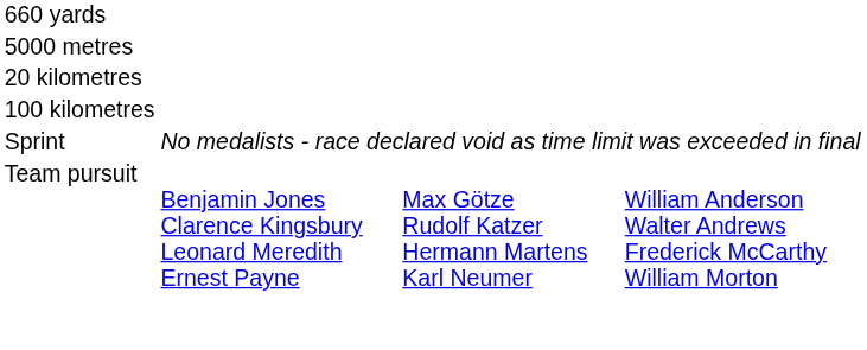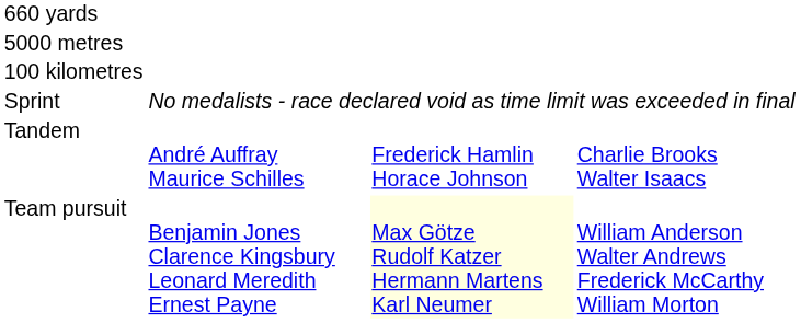 <table>
 <tr>
 <td>660 yards<br></td>
 <td></td>
 <td></td>
 <td></td>
 </tr>
 <tr>
 <td>5000 metres<br></td>
-<td></td>
-<td></td>
-<td></td>
-</tr>
-<tr>
-<td>20 kilometres<br></td>
 <td></td>
 <td></td>
 <td></td>
 </tr>
 <tr>
 <td>100 kilometres<br></td>
 <td></td>
 <td></td>
 <td></td>
 </tr>
 <tr>
 <td>Sprint<br></td>
 <td colspan=3 align=center><em>No medalists - race declared void as time limit was exceeded in final</em></td>
 </tr>
 <tr valign="top">
+<td>Tandem<br></td>
+<td><br><a href='#'>André Auffray</a><br><a href='#'>Maurice Schilles</a></td>
+<td><br><a href='#'>Frederick Hamlin</a><br><a href='#'>Horace Johnson</a></td>
+<td><br><a href='#'>Charlie Brooks</a><br><a href='#'>Walter Isaacs</a></td>
+</tr>
+<tr valign="top">
 <td>Team pursuit<br></td>
 <td><br><a href='#'>Benjamin Jones</a><br><a href='#'>Clarence Kingsbury</a><br><a href='#'>Leonard Meredith</a><br><a href='#'>Ernest Payne</a></td>
-<td><br><a href='#'>Max Götze</a><br><a href='#'>Rudolf Katzer</a><br><a href='#'>Hermann Martens</a><br><a href='#'>Karl Neumer</a></td>
+<td style="background: lightyellow;"><br><a href='#'>Max Götze</a><br><a href='#'>Rudolf Katzer</a><br><a href='#'>Hermann Martens</a><br><a href='#'>Karl Neumer</a></td>
 <td><br> <a href='#'>William Anderson</a><br> <a href='#'>Walter Andrews</a><br><a href='#'>Frederick McCarthy</a><br><a href='#'>William Morton</a></td>
 </tr>
 </table>
